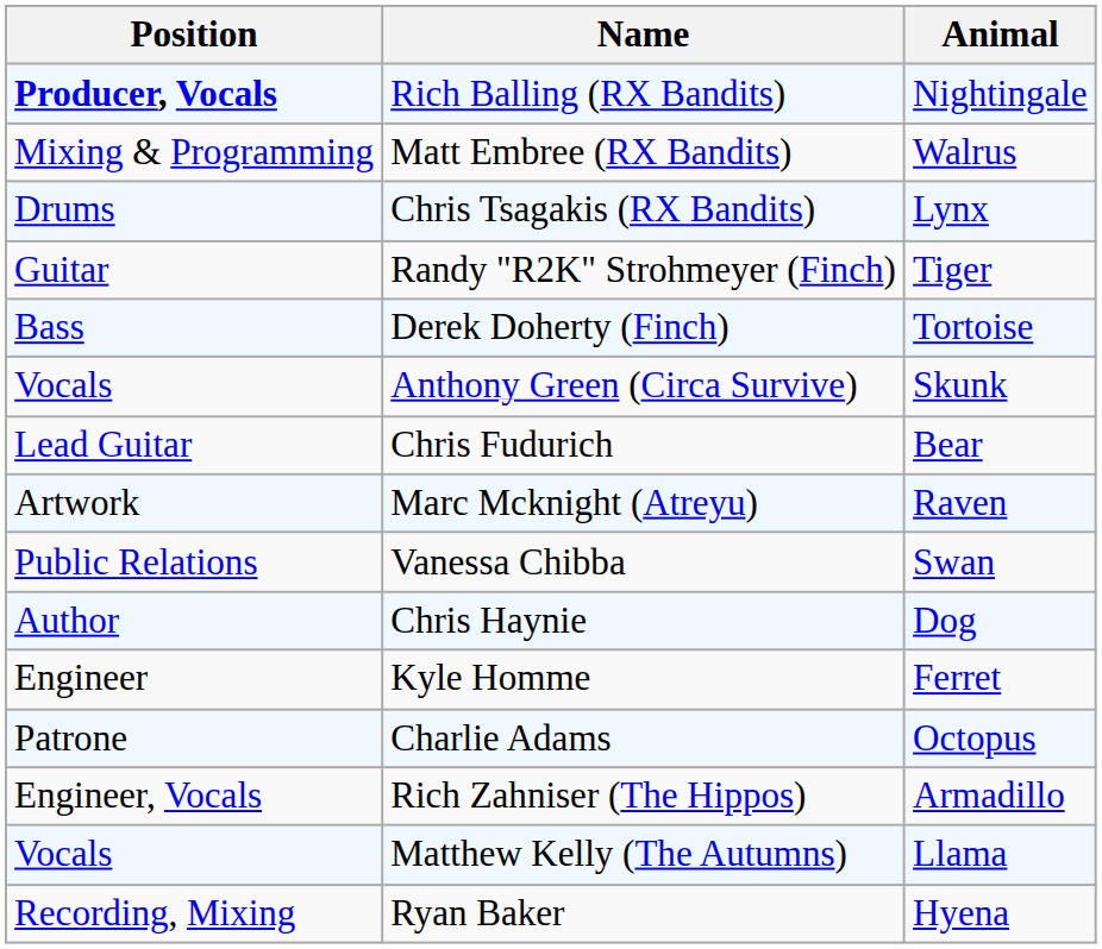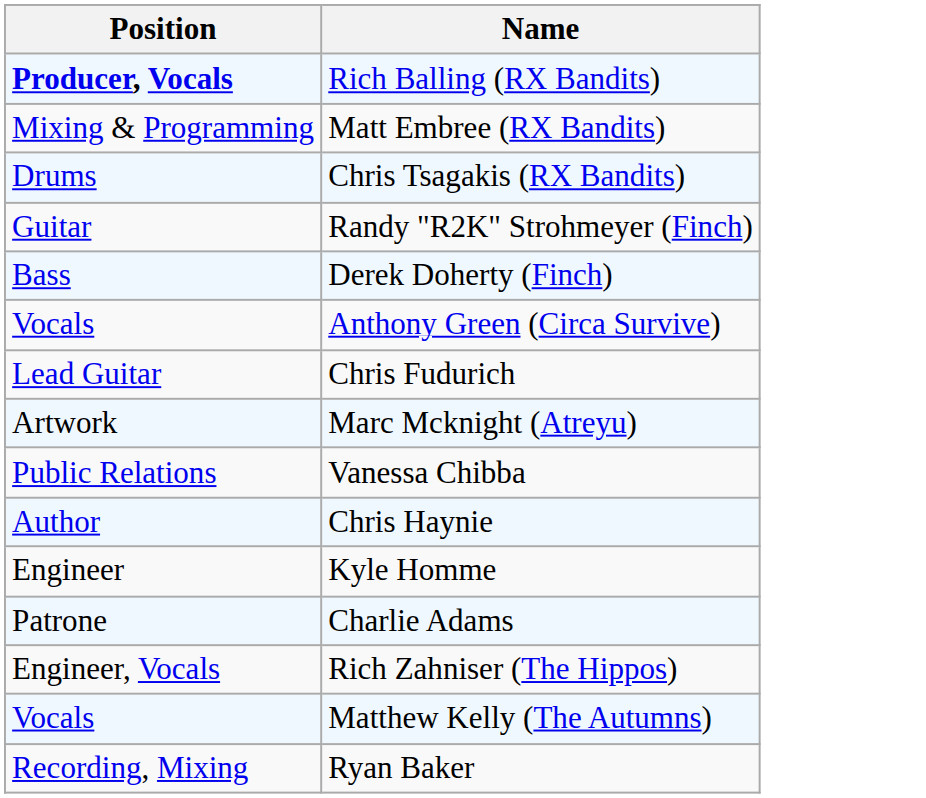 <table class="wikitable">
 <tr>
 <th>Position</th>
 <th>Name</th>
-<th>Animal</th>
 </tr>
 <tr style="background:#f0f8ff;">
 <td><strong><a href='#'>Producer</a>, <a href='#'>Vocals</a></strong></td>
 <td><a href='#'>Rich Balling</a> (<a href='#'>RX Bandits</a>)</td>
-<td><a href='#'>Nightingale</a></td>
 </tr>
 <tr>
 <td><a href='#'>Mixing</a> & <a href='#'>Programming</a></td>
 <td>Matt Embree (<a href='#'>RX Bandits</a>)</td>
-<td><a href='#'>Walrus</a></td>
 </tr>
 <tr style="background:#f0f8ff;">
 <td><a href='#'>Drums</a></td>
 <td>Chris Tsagakis (<a href='#'>RX Bandits</a>)</td>
-<td><a href='#'>Lynx</a></td>
 </tr>
 <tr>
 <td><a href='#'>Guitar</a></td>
 <td>Randy "R2K" Strohmeyer (<a href='#'>Finch</a>)</td>
-<td><a href='#'>Tiger</a></td>
 </tr>
 <tr style="background:#f0f8ff;">
 <td><a href='#'>Bass</a></td>
 <td>Derek Doherty (<a href='#'>Finch</a>)</td>
-<td><a href='#'>Tortoise</a></td>
 </tr>
 <tr>
 <td><a href='#'>Vocals</a></td>
 <td><a href='#'>Anthony Green</a> (<a href='#'>Circa Survive</a>)</td>
-<td><a href='#'>Skunk</a></td>
 </tr>
 <tr>
 <td><a href='#'>Lead Guitar</a></td>
 <td>Chris Fudurich</td>
-<td><a href='#'>Bear</a></td>
 </tr>
 <tr style="background:#f0f8ff;">
 <td>Artwork</td>
 <td>Marc Mcknight (<a href='#'>Atreyu</a>)</td>
-<td><a href='#'>Raven</a></td>
 </tr>
 <tr>
 <td><a href='#'>Public Relations</a></td>
 <td>Vanessa Chibba</td>
-<td><a href='#'>Swan</a></td>
 </tr>
 <tr style="background:#f0f8ff;">
 <td><a href='#'>Author</a></td>
 <td>Chris Haynie</td>
-<td><a href='#'>Dog</a></td>
 </tr>
 <tr>
 <td>Engineer</td>
 <td>Kyle Homme</td>
-<td><a href='#'>Ferret</a></td>
 </tr>
 <tr style="background:#f0f8ff;">
 <td>Patrone</td>
 <td>Charlie Adams</td>
-<td><a href='#'>Octopus</a></td>
 </tr>
 <tr>
 <td>Engineer, <a href='#'>Vocals</a></td>
 <td>Rich Zahniser (<a href='#'>The Hippos</a>)</td>
-<td><a href='#'>Armadillo</a></td>
 </tr>
 <tr style="background:#f0f8ff;">
 <td><a href='#'>Vocals</a></td>
 <td>Matthew Kelly (<a href='#'>The Autumns</a>)</td>
-<td><a href='#'>Llama</a></td>
 </tr>
 <tr>
 <td><a href='#'>Recording</a>, <a href='#'>Mixing</a></td>
 <td>Ryan Baker</td>
-<td><a href='#'>Hyena</a></td>
 </tr>
 </table>
